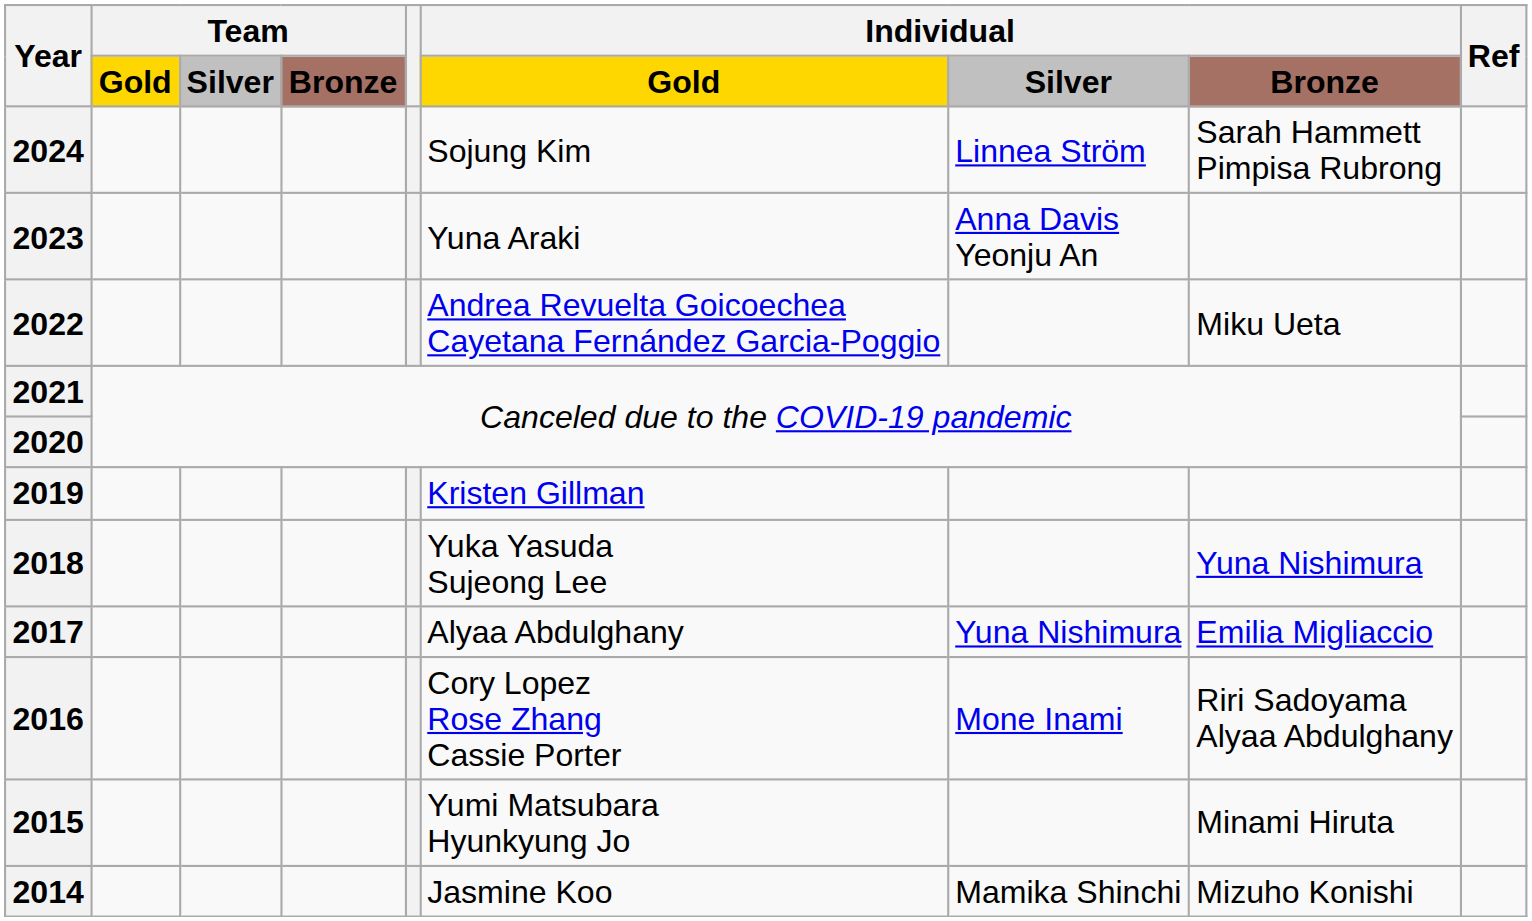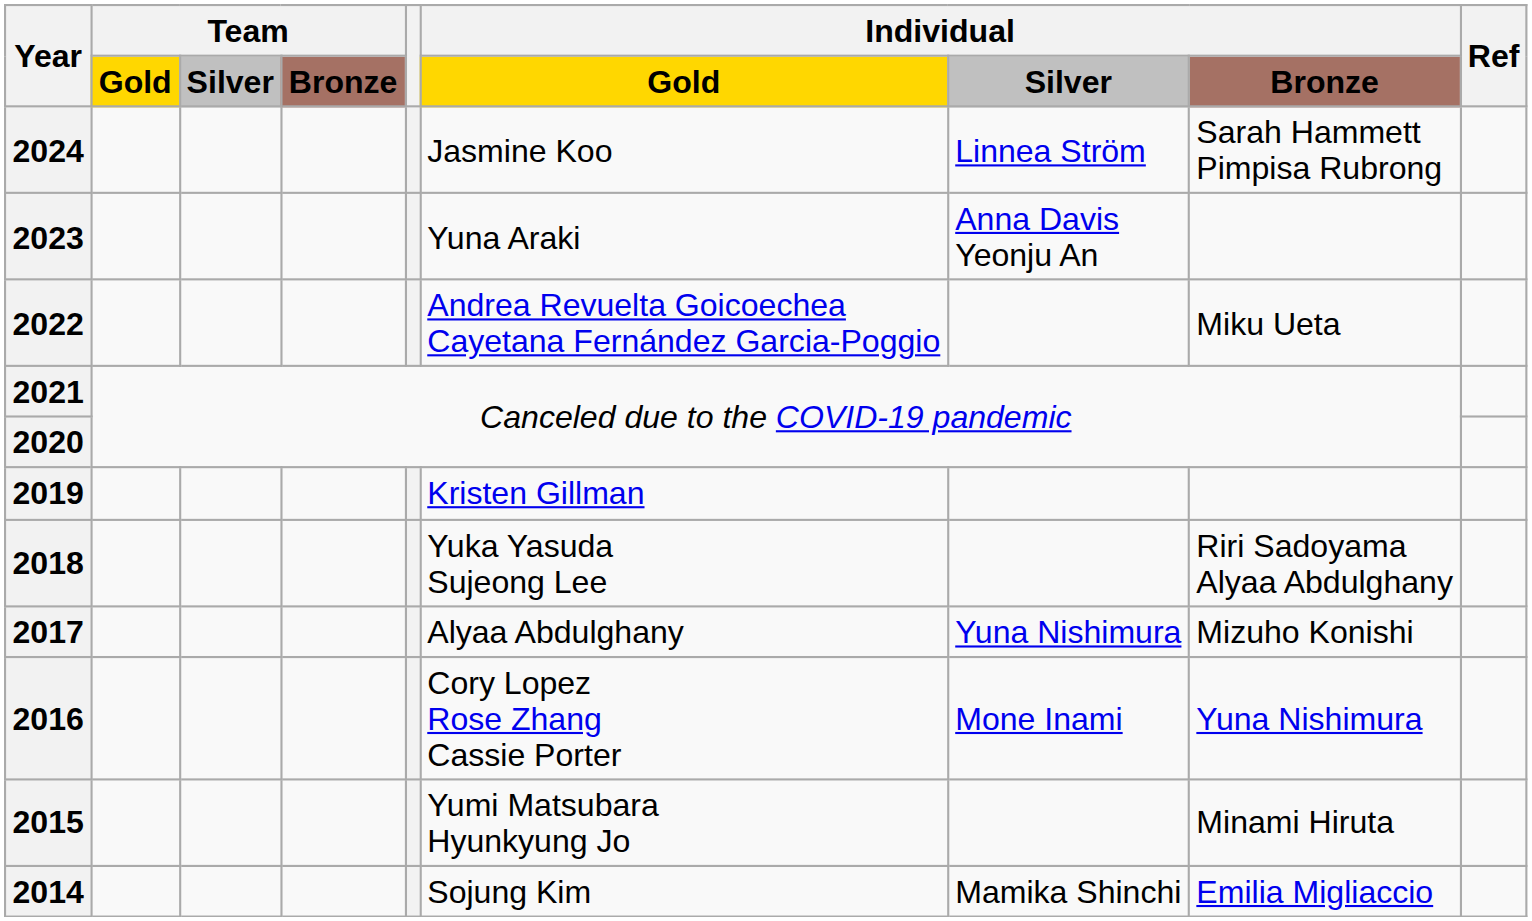 <table class="wikitable plainrowheaders" style="text-align:left;font-size:95%">
 <tr>
 <th rowspan=2>Year</th>
 <th colspan=3>Team</th>
 <th rowspan="2"></th>
 <th colspan=3>Individual</th>
 <th rowspan=2>Ref</th>
 </tr>
 <tr>
 <th style="background:gold;">Gold</th>
 <th style="background:silver;">Silver</th>
 <th style="background:#A57164;">Bronze</th>
 <th style="background:gold;">Gold</th>
 <th style="background:silver;">Silver</th>
 <th style="background:#A57164;">Bronze</th>
 </tr>
 <tr>
 <th>2024</th>
 <td></td>
 <td></td>
 <td></td>
 <th></th>
-<td> Sojung Kim</td>
+<td> Jasmine Koo</td>
 <td> <a href='#'>Linnea Ström</a></td>
 <td> Sarah Hammett<br> Pimpisa Rubrong</td>
 <td></td>
 </tr>
 <tr>
 <th>2023</th>
 <td></td>
 <td></td>
 <td></td>
 <th></th>
 <td> Yuna Araki</td>
 <td> <a href='#'>Anna Davis</a><br> Yeonju An</td>
 <td></td>
 <td></td>
 </tr>
 <tr>
 <th>2022</th>
 <td></td>
 <td></td>
 <td></td>
 <th></th>
 <td> <a href='#'>Andrea Revuelta Goicoechea</a><br> <a href='#'>Cayetana Fernández Garcia-Poggio</a></td>
 <td></td>
 <td> Miku Ueta</td>
 <td></td>
 </tr>
 <tr>
 <th>2021</th>
 <td colspan="7" rowspan="2" align="center"><em>Canceled due to the <a href='#'>COVID-19 pandemic</a></em></td>
 <td></td>
 </tr>
 <tr>
 <th>2020</th>
 <td></td>
 </tr>
 <tr>
 <th>2019</th>
 <td></td>
 <td></td>
 <td></td>
 <th></th>
 <td> <a href='#'>Kristen Gillman</a></td>
 <td></td>
 <td></td>
 <td></td>
 </tr>
 <tr>
 <th>2018</th>
 <td></td>
 <td></td>
 <td></td>
 <th></th>
 <td> Yuka Yasuda<br> Sujeong Lee</td>
 <td></td>
-<td> <a href='#'>Yuna Nishimura</a></td>
+<td> Riri Sadoyama<br> Alyaa Abdulghany</td>
 <td></td>
 </tr>
 <tr>
 <th>2017</th>
 <td></td>
 <td></td>
 <td></td>
 <th></th>
 <td> Alyaa Abdulghany</td>
 <td> <a href='#'>Yuna Nishimura</a></td>
-<td> <a href='#'>Emilia Migliaccio</a></td>
+<td> Mizuho Konishi</td>
 <td></td>
 </tr>
 <tr>
 <th>2016</th>
 <td></td>
 <td></td>
 <td></td>
 <th></th>
 <td> Cory Lopez<br> <a href='#'>Rose Zhang</a><br> Cassie Porter</td>
 <td> <a href='#'>Mone Inami</a></td>
-<td> Riri Sadoyama<br> Alyaa Abdulghany</td>
+<td> <a href='#'>Yuna Nishimura</a></td>
 <td></td>
 </tr>
 <tr>
 <th>2015</th>
 <td></td>
 <td></td>
 <td></td>
 <th></th>
 <td> Yumi Matsubara<br> Hyunkyung Jo</td>
 <td></td>
 <td> Minami Hiruta</td>
 <td></td>
 </tr>
 <tr>
 <th>2014</th>
 <td></td>
 <td></td>
 <td></td>
 <th></th>
-<td> Jasmine Koo</td>
+<td> Sojung Kim</td>
 <td> Mamika Shinchi</td>
-<td> Mizuho Konishi</td>
+<td> <a href='#'>Emilia Migliaccio</a></td>
 <td></td>
 </tr>
 </table>
